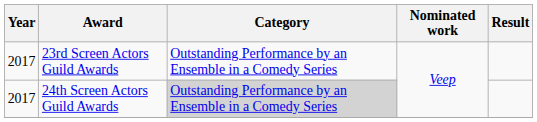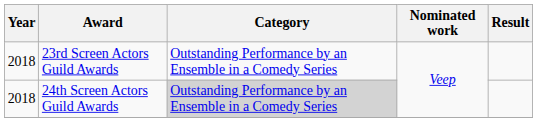 <table class="wikitable">
 <tr>
 <th>Year</th>
 <th>Award</th>
 <th>Category</th>
 <th>Nominated work</th>
 <th>Result</th>
 </tr>
 <tr>
-<td>2017</td>
+<td>2018</td>
 <td><a href='#'>23rd Screen Actors Guild Awards</a></td>
 <td><a href='#'>Outstanding Performance by an Ensemble in a Comedy Series</a> </td>
 <td rowspan="2" style="text-align:center;"><em><a href='#'>Veep</a></em></td>
 <td></td>
 </tr>
 <tr>
-<td>2017</td>
+<td>2018</td>
 <td><a href='#'>24th Screen Actors Guild Awards</a></td>
 <td style="background: lightgrey;"><a href='#'>Outstanding Performance by an Ensemble in a Comedy Series</a> </td>
 <td></td>
 </tr>
 <tr>
 </tr>
 </table>
